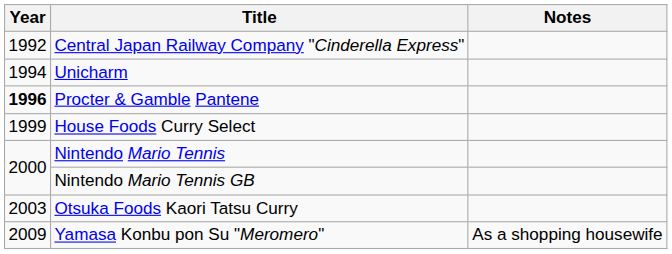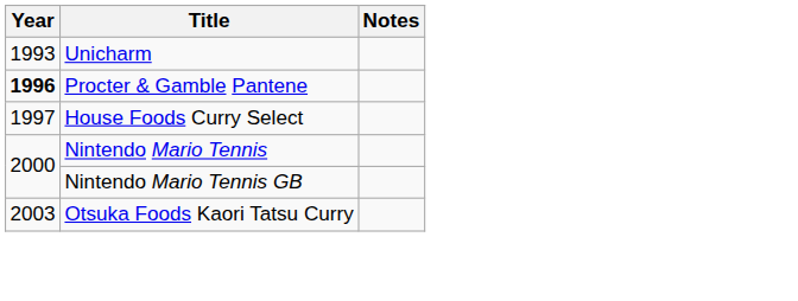 <table class="wikitable">
 <tr>
 <th>Year</th>
 <th>Title</th>
 <th>Notes</th>
 </tr>
 <tr>
-<td>1992</td>
-<td><a href='#'>Central Japan Railway Company</a> "<em>Cinderella Express</em>"</td>
-<td></td>
-</tr>
-<tr>
-<td>1994</td>
+<td>1993</td>
 <td><a href='#'>Unicharm</a></td>
 <td></td>
 </tr>
 <tr>
 <td><strong>1996</strong></td>
 <td><a href='#'>Procter & Gamble</a> <a href='#'>Pantene</a></td>
 <td></td>
 </tr>
 <tr>
-<td>1999</td>
+<td>1997</td>
 <td><a href='#'>House Foods</a> Curry Select</td>
 <td></td>
 </tr>
 <tr>
 <td rowspan="2">2000</td>
 <td><a href='#'>Nintendo</a> <em><a href='#'>Mario Tennis</a></em></td>
 <td></td>
 </tr>
 <tr>
 <td>Nintendo <em>Mario Tennis GB</em></td>
 <td></td>
 </tr>
 <tr>
 <td>2003</td>
 <td><a href='#'>Otsuka Foods</a> Kaori Tatsu Curry</td>
 <td></td>
 </tr>
-<tr>
-<td>2009</td>
-<td><a href='#'>Yamasa</a> Konbu pon Su "<em>Meromero</em>"</td>
-<td>As a shopping housewife</td>
-</tr>
 </table>
